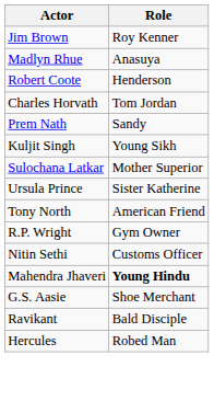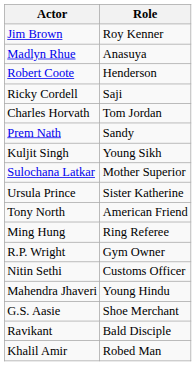 <table class="wikitable">
 <tr>
 <th>Actor</th>
 <th>Role</th>
 </tr>
 <tr>
 <td><a href='#'>Jim Brown</a></td>
 <td>Roy Kenner</td>
 </tr>
 <tr>
 <td><a href='#'>Madlyn Rhue</a></td>
 <td>Anasuya</td>
 </tr>
 <tr>
 <td><a href='#'>Robert Coote</a></td>
 <td>Henderson</td>
+</tr>
+<tr>
+<td>Ricky Cordell</td>
+<td>Saji</td>
 </tr>
 <tr>
 <td>Charles Horvath</td>
 <td>Tom Jordan</td>
 </tr>
 <tr>
 <td><a href='#'>Prem Nath</a></td>
 <td>Sandy</td>
 </tr>
 <tr>
 <td>Kuljit Singh</td>
 <td>Young Sikh</td>
 </tr>
 <tr>
 <td><a href='#'>Sulochana Latkar</a></td>
 <td>Mother Superior</td>
 </tr>
 <tr>
 <td>Ursula Prince</td>
 <td>Sister Katherine</td>
 </tr>
 <tr>
 <td>Tony North</td>
 <td>American Friend</td>
 </tr>
 <tr>
+<td>Ming Hung</td>
+<td>Ring Referee</td>
+</tr>
+<tr>
 <td>R.P. Wright</td>
 <td>Gym Owner</td>
 </tr>
 <tr>
 <td>Nitin Sethi</td>
 <td>Customs Officer</td>
 </tr>
 <tr>
 <td>Mahendra Jhaveri</td>
-<td><strong>Young Hindu</strong></td>
+<td>Young Hindu</td>
 </tr>
 <tr>
 <td>G.S. Aasie</td>
 <td>Shoe Merchant</td>
 </tr>
 <tr>
 <td>Ravikant</td>
 <td>Bald Disciple</td>
 </tr>
 <tr>
-<td>Hercules</td>
+<td>Khalil Amir</td>
 <td>Robed Man</td>
 </tr>
 </table>
